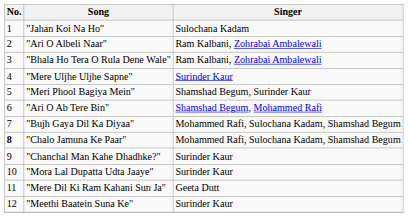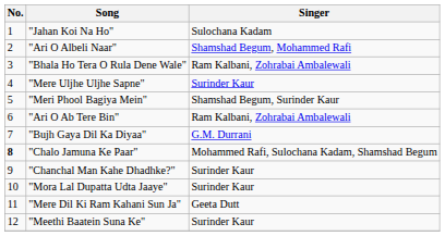 <table class="wikitable">
 <tr>
 <th>No.</th>
 <th>Song</th>
 <th>Singer</th>
 </tr>
 <tr>
 <td>1</td>
 <td>"Jahan Koi Na Ho"</td>
 <td>Sulochana Kadam</td>
 </tr>
 <tr>
 <td>2</td>
 <td>"Ari O Albeli Naar"</td>
-<td>Ram Kalbani, <a href='#'>Zohrabai Ambalewali</a></td>
+<td><a href='#'>Shamshad Begum</a>, <a href='#'>Mohammed Rafi</a></td>
 </tr>
 <tr>
 <td>3</td>
 <td>"Bhala Ho Tera O Rula Dene Wale"</td>
 <td>Ram Kalbani, <a href='#'>Zohrabai Ambalewali</a></td>
 </tr>
 <tr>
 <td>4</td>
 <td>"Mere Uljhe Uljhe Sapne"</td>
 <td><a href='#'>Surinder Kaur</a></td>
 </tr>
 <tr>
 <td>5</td>
 <td>"Meri Phool Bagiya Mein"</td>
 <td>Shamshad Begum, Surinder Kaur</td>
 </tr>
 <tr>
 <td>6</td>
 <td>"Ari O Ab Tere Bin"</td>
-<td><a href='#'>Shamshad Begum</a>, <a href='#'>Mohammed Rafi</a></td>
+<td>Ram Kalbani, <a href='#'>Zohrabai Ambalewali</a></td>
 </tr>
 <tr>
 <td>7</td>
 <td>"Bujh Gaya Dil Ka Diyaa"</td>
-<td>Mohammed Rafi, Sulochana Kadam, Shamshad Begum</td>
+<td><a href='#'>G.M. Durrani</a></td>
 </tr>
 <tr>
 <td><strong>8</strong></td>
 <td>"Chalo Jamuna Ke Paar"</td>
 <td>Mohammed Rafi, Sulochana Kadam, Shamshad Begum</td>
 </tr>
 <tr>
 <td>9</td>
 <td>"Chanchal Man Kahe Dhadhke?"</td>
 <td>Surinder Kaur</td>
 </tr>
 <tr>
 <td>10</td>
 <td>"Mora Lal Dupatta Udta Jaaye"</td>
 <td>Surinder Kaur</td>
 </tr>
 <tr>
 <td>11</td>
 <td>"Mere Dil Ki Ram Kahani Sun Ja"</td>
 <td>Geeta Dutt</td>
 </tr>
 <tr>
 <td>12</td>
 <td>"Meethi Baatein Suna Ke"</td>
 <td>Surinder Kaur</td>
 </tr>
 <tr>
 </tr>
 </table>
